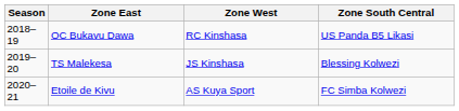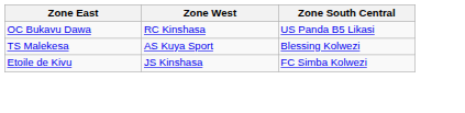 <table class="wikitable">
 <tr align="center" bgcolor="#dfdfdf">
-<th width="60">Season</th>
 <th width="200">Zone East</th>
 <th width="200">Zone West</th>
 <th width="200">Zone South Central</th>
 </tr>
 <tr>
-<td>2018–19</td>
 <td><a href='#'>OC Bukavu Dawa</a></td>
 <td><a href='#'>RC Kinshasa</a></td>
 <td><a href='#'>US Panda B5 Likasi</a></td>
 </tr>
 <tr>
-<td>2019–20</td>
 <td><a href='#'>TS Malekesa</a></td>
-<td><a href='#'>JS Kinshasa</a></td>
+<td><a href='#'>AS Kuya Sport</a></td>
 <td><a href='#'>Blessing Kolwezi</a></td>
 </tr>
 <tr>
-<td>2020–21</td>
 <td><a href='#'>Etoile de Kivu</a></td>
-<td><a href='#'>AS Kuya Sport</a></td>
+<td><a href='#'>JS Kinshasa</a></td>
 <td><a href='#'>FC Simba Kolwezi</a></td>
 </tr>
 </table>
